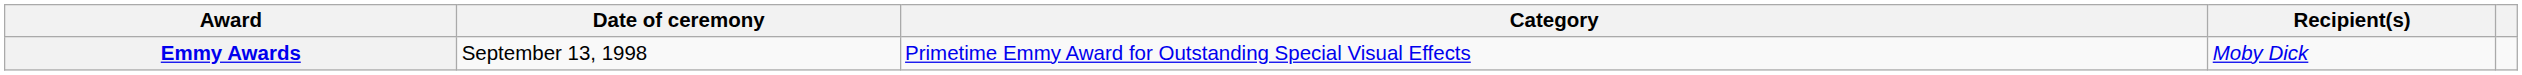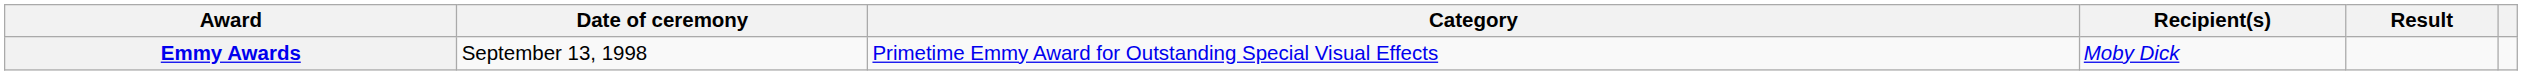 <table class="wikitable sortable plainrowheaders" style="width: 99%">
 <tr>
 <th scope="col" style="width:18%;">Award</th>
 <th scope="col">Date of ceremony</th>
 <th scope="col">Category</th>
 <th scope="col">Recipient(s)</th>
+<th scope="col">Result</th>
 <th scope="col" class="unsortable"></th>
 </tr>
 <tr>
 <th scope="row"><a href='#'>Emmy Awards</a></th>
 <td>September 13, 1998</td>
 <td><a href='#'>Primetime Emmy Award for Outstanding Special Visual Effects</a></td>
 <td><em><a href='#'>Moby Dick</a></em></td>
+<td></td>
 <td style="text-align:center;"></td>
 </tr>
 </table>
